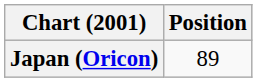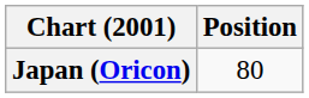 <table class="wikitable plainrowheaders sortable" style="text-align:center;">
 <tr>
 <th scope="col">Chart (2001)</th>
 <th scope="col">Position</th>
 </tr>
 <tr>
 <th scope="row">Japan (<a href='#'>Oricon</a>)</th>
-<td>89</td>
+<td>80</td>
 </tr>
 </table>
